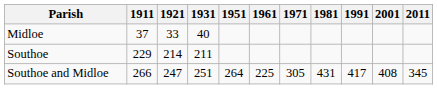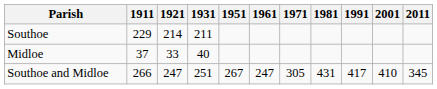 <table class="wikitable" style="text-align:center;">
 <tr>
 <th width="150">Parish<br></th>
 <th width="30">1911<br></th>
 <th width="30">1921<br></th>
 <th width="30">1931<br></th>
 <th width="30">1951<br></th>
 <th width="30">1961<br></th>
 <th width="30">1971<br></th>
 <th width="30">1981<br></th>
 <th width="30">1991<br></th>
 <th width="30">2001<br></th>
 <th width="30">2011 <br></th>
 </tr>
 <tr>
+<td align=left>Southoe</td>
+<td align="center">229</td>
+<td align="center">214</td>
+<td align="center">211</td>
+<td align="center"></td>
+<td align="center"></td>
+<td align="center"></td>
+<td align="center"></td>
+<td align="center"></td>
+<td align="center"></td>
+<td align="center"></td>
+</tr>
+<tr>
 <td align=left>Midloe</td>
 <td align="center">37</td>
 <td align="center">33</td>
 <td align="center">40</td>
 <td align="center"></td>
 <td align="center"></td>
 <td align="center"></td>
 <td align="center"></td>
 <td align="center"></td>
 <td align="center"></td>
 <td align="center"></td>
 </tr>
 <tr>
-<td align=left>Southoe</td>
-<td align="center">229</td>
-<td align="center">214</td>
-<td align="center">211</td>
-<td align="center"></td>
-<td align="center"></td>
-<td align="center"></td>
-<td align="center"></td>
-<td align="center"></td>
-<td align="center"></td>
-<td align="center"></td>
-</tr>
-<tr>
 <td align=left>Southoe and Midloe</td>
 <td align="center">266</td>
 <td align="center">247</td>
 <td align="center">251</td>
-<td align="center">264</td>
-<td align="center">225</td>
+<td align="center">267</td>
+<td align="center">247</td>
 <td align="center">305</td>
 <td align="center">431</td>
 <td align="center">417</td>
-<td align="center">408</td>
+<td align="center">410</td>
 <td align="center">345</td>
 </tr>
 </table>
